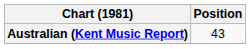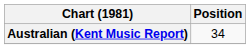 <table class="wikitable sortable plainrowheaders">
 <tr>
 <th scope="col">Chart (1981)</th>
 <th scope="col">Position</th>
 </tr>
 <tr>
 <th scope="row">Australian (<a href='#'>Kent Music Report</a>)</th>
-<td style="text-align:center;">43</td>
+<td style="text-align:center;">34</td>
 </tr>
 <tr>
 </tr>
 </table>
